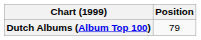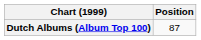 <table class="wikitable plainrowheaders" style="text-align:center">
 <tr>
 <th scope="col">Chart (1999)</th>
 <th scope="col">Position</th>
 </tr>
 <tr>
 <th scope="row">Dutch Albums (<a href='#'>Album Top 100</a>)</th>
-<td>79</td>
+<td>87</td>
 </tr>
 </table>
